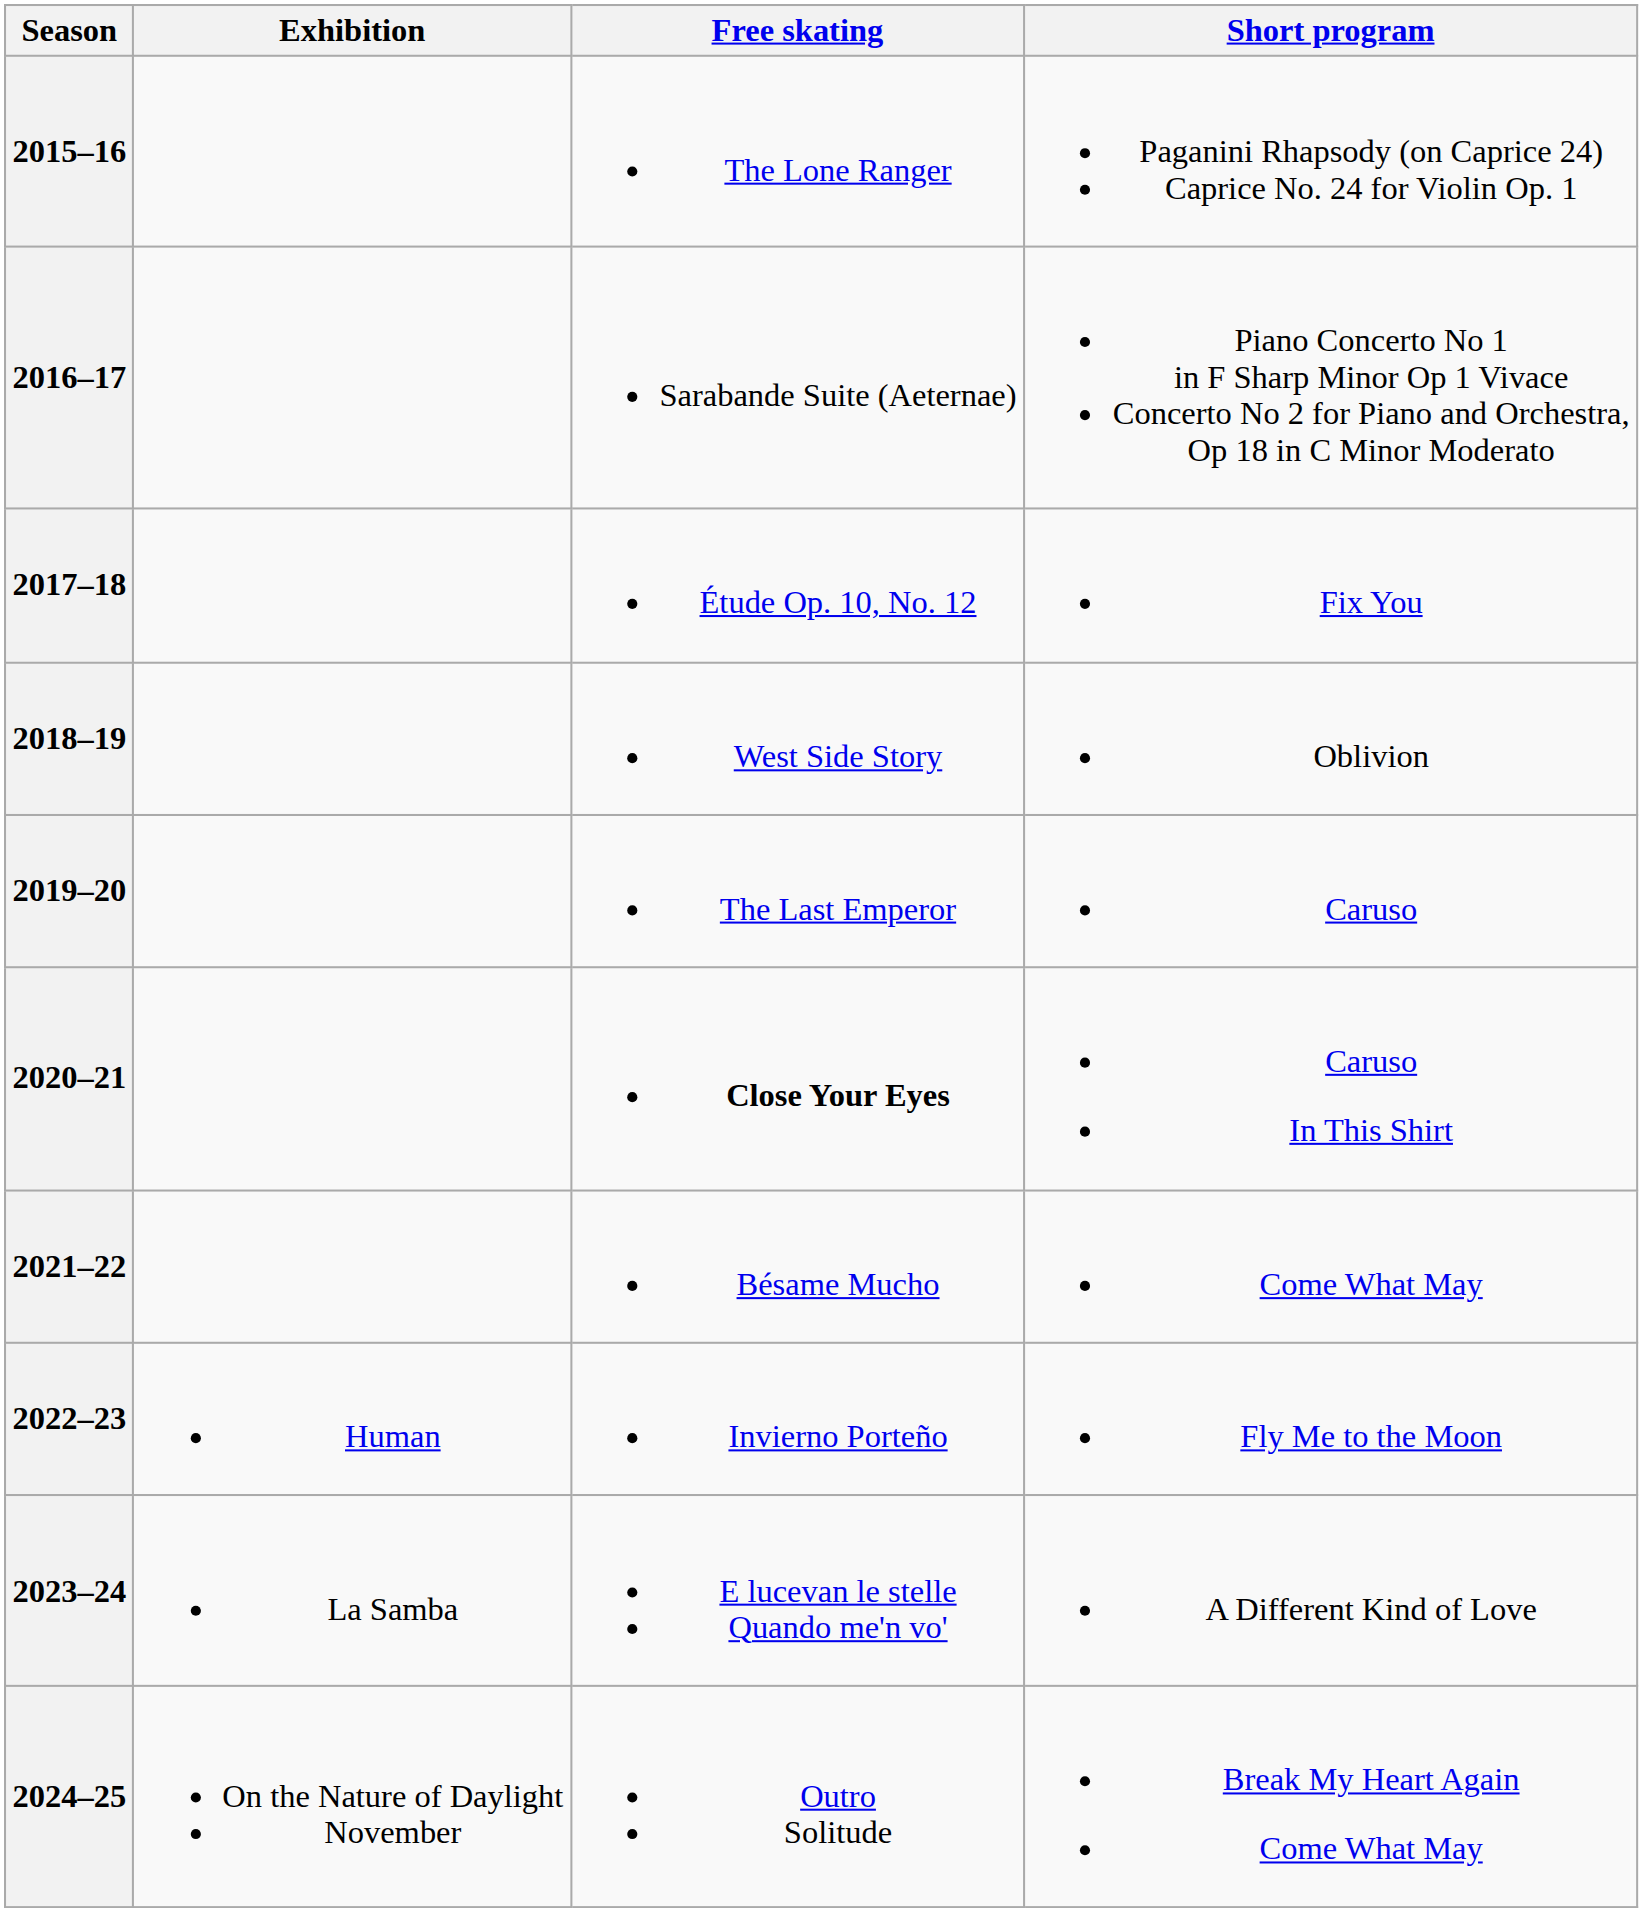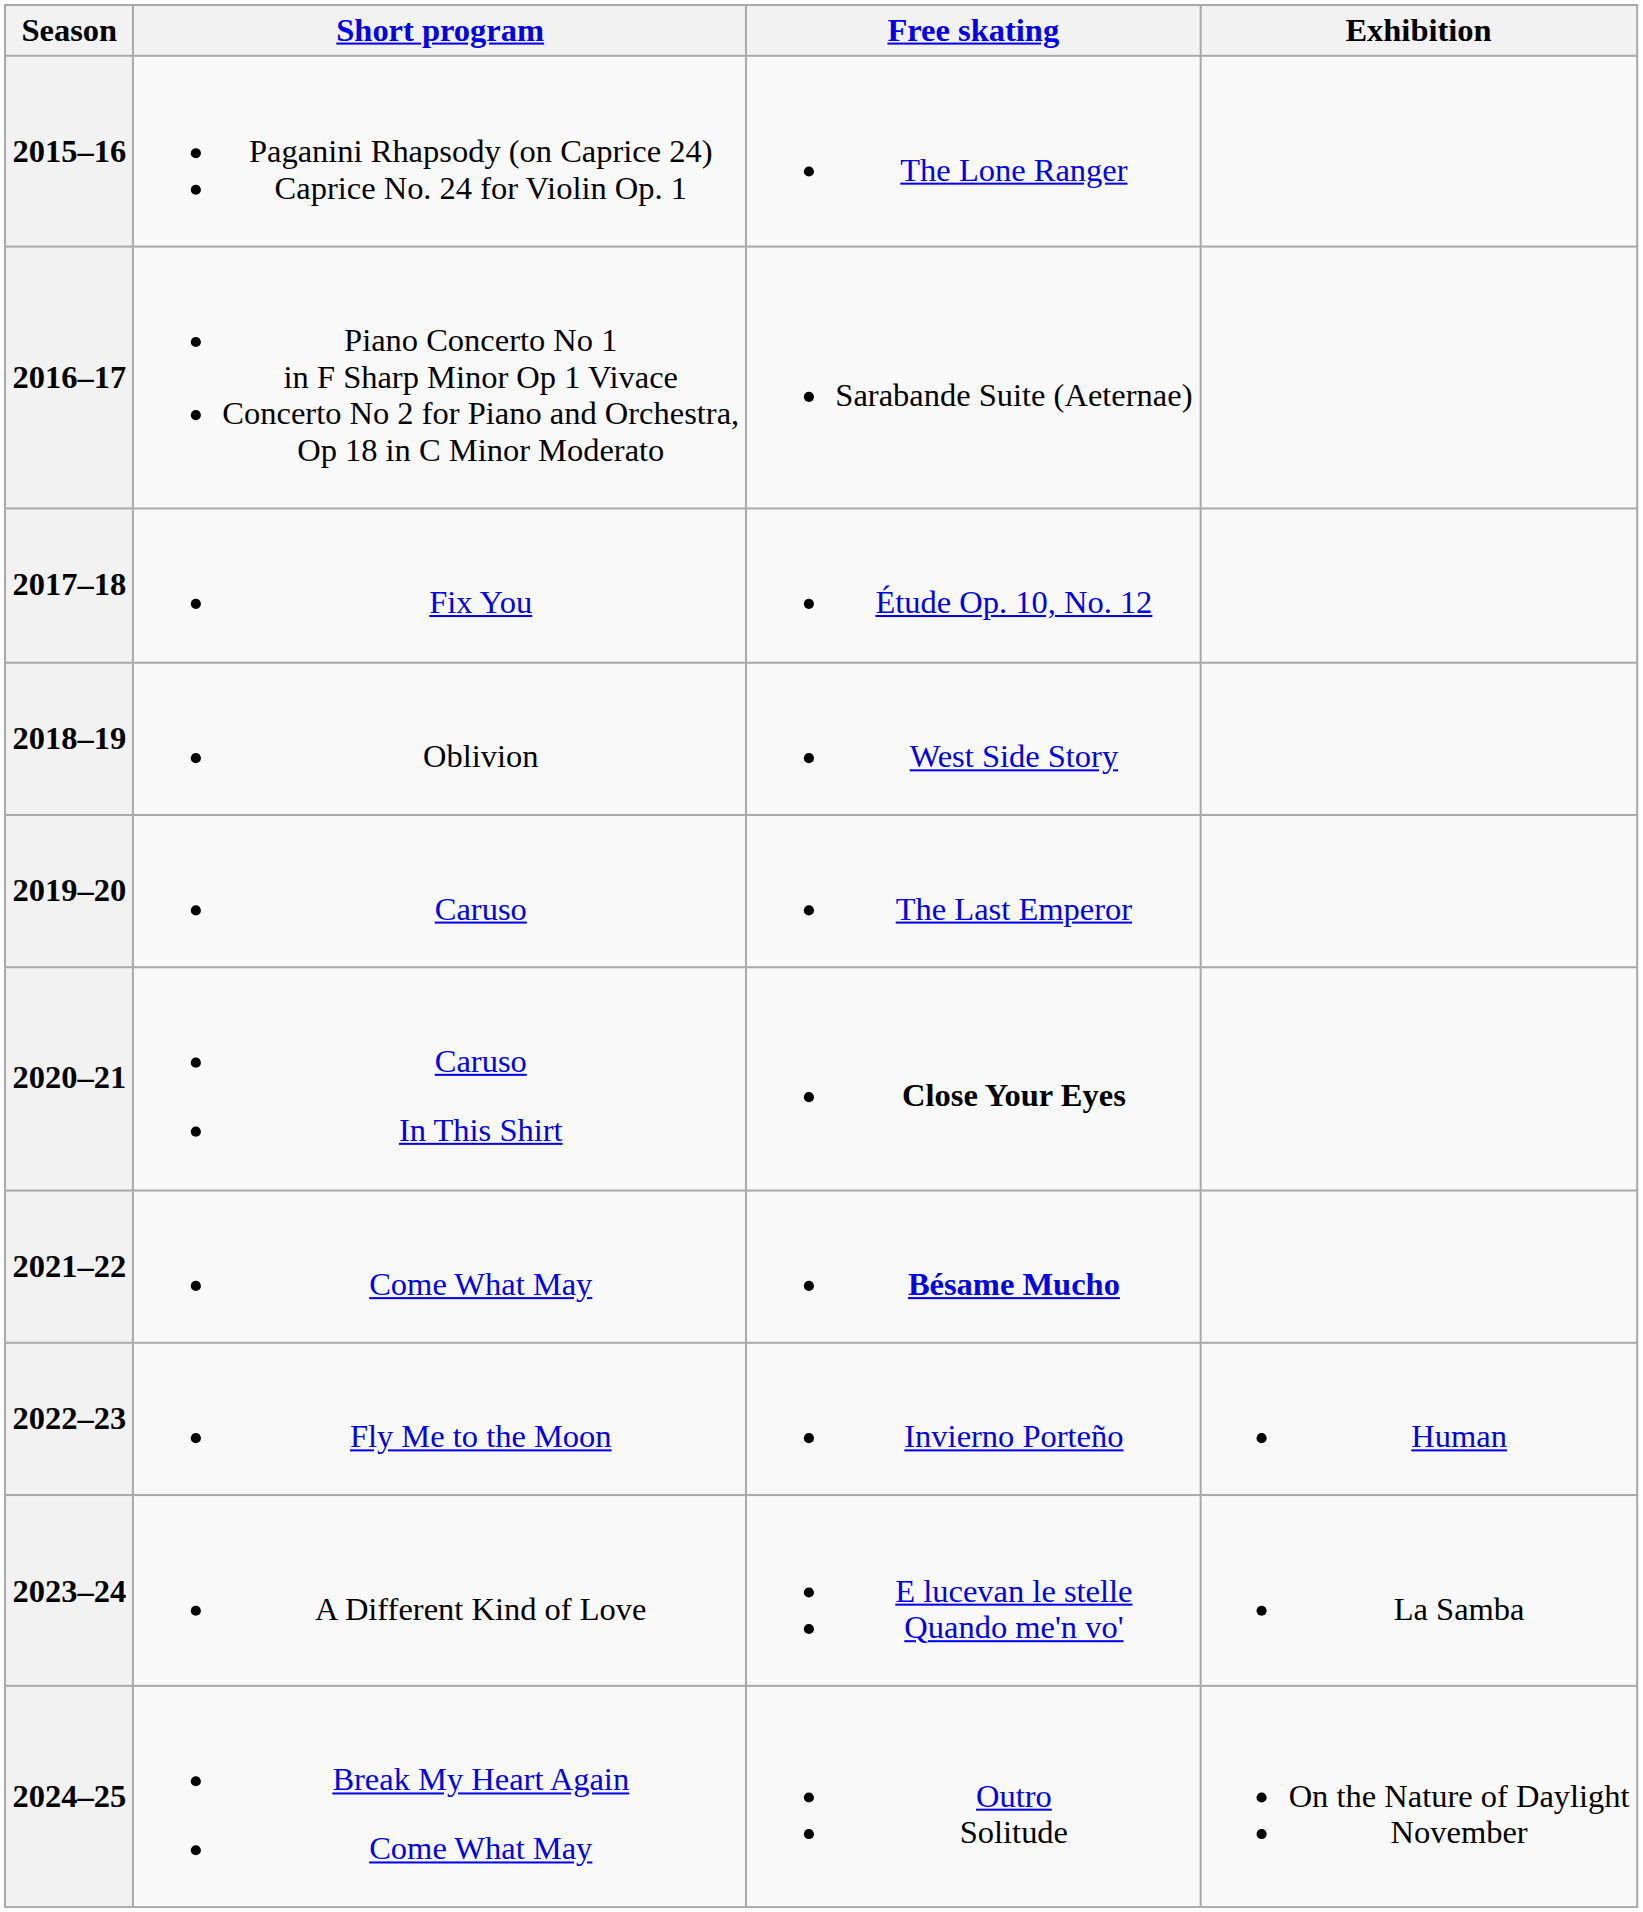 <table class=wikitable style=text-align:center>
 <tr>
 <th>Season</th>
+<th><a href='#'>Short program</a></th>
+<th><a href='#'>Free skating</a></th>
 <th>Exhibition</th>
-<th><a href='#'>Free skating</a></th>
-<th><a href='#'>Short program</a></th>
 </tr>
 <tr>
 <th>2015–16 <br> </th>
+<td><br><ul><li>Paganini Rhapsody (on Caprice 24) <br></li><li>Caprice No. 24 for Violin Op. 1 <br></li></ul></td>
+<td><br><ul><li><a href='#'>The Lone Ranger</a> <br></li></ul></td>
 <td></td>
-<td><br><ul><li><a href='#'>The Lone Ranger</a> <br></li></ul></td>
-<td><br><ul><li>Paganini Rhapsody (on Caprice 24) <br></li><li>Caprice No. 24 for Violin Op. 1 <br></li></ul></td>
 </tr>
 <tr>
 <th>2016–17 <br> </th>
+<td><br><ul><li>Piano Concerto No 1 <br>in F Sharp Minor Op 1 Vivace <br></li><li>Concerto No 2 for Piano and Orchestra, <br>Op 18 in C Minor Moderato <br></li></ul></td>
+<td><br><ul><li>Sarabande Suite (Aeternae) <br></li></ul></td>
 <td></td>
-<td><br><ul><li>Sarabande Suite (Aeternae) <br></li></ul></td>
-<td><br><ul><li>Piano Concerto No 1 <br>in F Sharp Minor Op 1 Vivace <br></li><li>Concerto No 2 for Piano and Orchestra, <br>Op 18 in C Minor Moderato <br></li></ul></td>
 </tr>
 <tr>
 <th>2017–18 <br> </th>
+<td><br><ul><li><a href='#'>Fix You</a> <br></li></ul></td>
+<td><br><ul><li><a href='#'>Étude Op. 10, No. 12</a> <br></li></ul></td>
 <td></td>
-<td><br><ul><li><a href='#'>Étude Op. 10, No. 12</a> <br></li></ul></td>
-<td><br><ul><li><a href='#'>Fix You</a> <br></li></ul></td>
 </tr>
 <tr>
 <th>2018–19 <br></th>
+<td><br><ul><li>Oblivion<br></li></ul></td>
+<td><br><ul><li><a href='#'>West Side Story</a> <br></li></ul></td>
 <td></td>
-<td><br><ul><li><a href='#'>West Side Story</a> <br></li></ul></td>
-<td><br><ul><li>Oblivion<br></li></ul></td>
 </tr>
 <tr>
 <th>2019–20<br></th>
+<td><br><ul><li><a href='#'>Caruso</a><br></li></ul></td>
+<td><br><ul><li><a href='#'>The Last Emperor</a><br></li></ul></td>
 <td></td>
-<td><br><ul><li><a href='#'>The Last Emperor</a><br></li></ul></td>
-<td><br><ul><li><a href='#'>Caruso</a><br></li></ul></td>
 </tr>
 <tr>
 <th>2020–21<br></th>
+<td><br><ul><li><a href='#'>Caruso</a><br></li></ul><ul><li><a href='#'>In This Shirt</a><br></li></ul></td>
+<td><strong><br><ul><li>Close Your Eyes <br> </li></ul></strong></td>
 <td></td>
-<td><strong><br><ul><li>Close Your Eyes <br> </li></ul></strong></td>
-<td><br><ul><li><a href='#'>Caruso</a><br></li></ul><ul><li><a href='#'>In This Shirt</a><br></li></ul></td>
 </tr>
 <tr>
 <th>2021–22 <br> </th>
+<td><br><ul><li><a href='#'>Come What May</a><br></li></ul></td>
+<td><strong><br><ul><li><a href='#'>Bésame Mucho</a> <br> </li></ul></strong></td>
 <td></td>
-<td><br><ul><li><a href='#'>Bésame Mucho</a> <br> </li></ul></td>
-<td><br><ul><li><a href='#'>Come What May</a><br></li></ul></td>
 </tr>
 <tr>
 <th>2022–23 <br> </th>
+<td><br><ul><li><a href='#'>Fly Me to the Moon</a><br></li></ul></td>
+<td><br><ul><li><a href='#'>Invierno Porteño</a> <br> </li></ul></td>
 <td><br><ul><li><a href='#'>Human</a> <br></li></ul></td>
-<td><br><ul><li><a href='#'>Invierno Porteño</a> <br> </li></ul></td>
-<td><br><ul><li><a href='#'>Fly Me to the Moon</a><br></li></ul></td>
 </tr>
 <tr>
 <th>2023–24 <br> </th>
+<td><br><ul><li>A Different Kind of Love<br></li></ul></td>
+<td><br><ul><li><a href='#'>E lucevan le stelle</a><br></li><li><a href='#'>Quando me'n vo'</a> <br> </li></ul></td>
 <td><br><ul><li>La Samba <br></li></ul></td>
-<td><br><ul><li><a href='#'>E lucevan le stelle</a><br></li><li><a href='#'>Quando me'n vo'</a> <br> </li></ul></td>
-<td><br><ul><li>A Different Kind of Love<br></li></ul></td>
 </tr>
 <tr>
 <th>2024–25 <br> </th>
+<td><br><ul><li><a href='#'>Break My Heart Again</a><br></li></ul><ul><li><a href='#'>Come What May</a><br></li></ul></td>
+<td><br><ul><li><a href='#'>Outro</a></li><li>Solitude <br> </li></ul></td>
 <td><br><ul><li>On the Nature of Daylight</li><li>November <br> </li></ul></td>
-<td><br><ul><li><a href='#'>Outro</a></li><li>Solitude <br> </li></ul></td>
-<td><br><ul><li><a href='#'>Break My Heart Again</a><br></li></ul><ul><li><a href='#'>Come What May</a><br></li></ul></td>
 </tr>
 </table>
